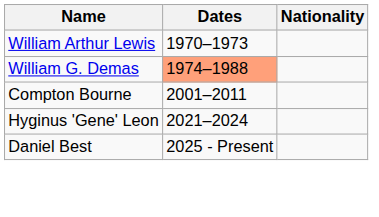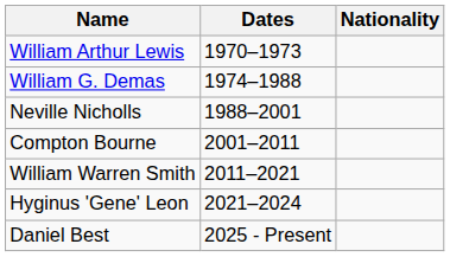 <table class="wikitable">
 <tr>
 <th>Name</th>
 <th>Dates</th>
 <th>Nationality</th>
 </tr>
 <tr>
 <td><a href='#'>William Arthur Lewis</a></td>
 <td>1970–1973</td>
 <td></td>
 </tr>
 <tr>
 <td><a href='#'>William G. Demas</a></td>
-<td style="background: lightsalmon;">1974–1988</td>
+<td>1974–1988</td>
+<td></td>
+</tr>
+<tr>
+<td>Neville Nicholls</td>
+<td>1988–2001</td>
 <td></td>
 </tr>
 <tr>
 <td>Compton Bourne</td>
 <td>2001–2011</td>
+<td></td>
+</tr>
+<tr>
+<td>William Warren Smith</td>
+<td>2011–2021</td>
 <td></td>
 </tr>
 <tr>
 <td>Hyginus 'Gene' Leon</td>
 <td>2021–2024</td>
 <td></td>
 </tr>
 <tr>
 <td>Daniel Best<br></td>
 <td>2025 - Present</td>
 <td></td>
 </tr>
 </table>
